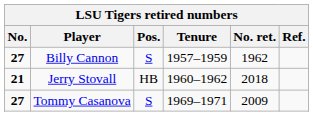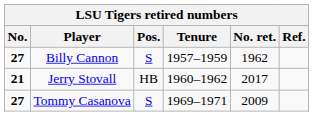 <table class="wikitable" style="text-align:center">
 <tr>
 <th colspan=6 style =><strong>LSU Tigers retired numbers</strong></th>
 </tr>
 <tr>
 <th style = >No.</th>
 <th style = >Player</th>
 <th style = >Pos.</th>
 <th style = >Tenure</th>
 <th style = >No. ret.</th>
 <th style = >Ref.</th>
 </tr>
 <tr>
 <td><strong>27</strong></td>
 <td><a href='#'>Billy Cannon</a></td>
 <td><a href='#'>S</a></td>
 <td>1957–1959</td>
 <td>1962</td>
 <td></td>
 </tr>
 <tr>
 <td><strong>21</strong></td>
 <td><a href='#'>Jerry Stovall</a></td>
 <td>HB</td>
 <td>1960–1962</td>
-<td>2018</td>
+<td>2017</td>
 <td></td>
 </tr>
 <tr>
 <td><strong>27</strong></td>
 <td><a href='#'>Tommy Casanova</a></td>
 <td><a href='#'>S</a></td>
 <td>1969–1971</td>
 <td>2009</td>
 <td></td>
 </tr>
 </table>
